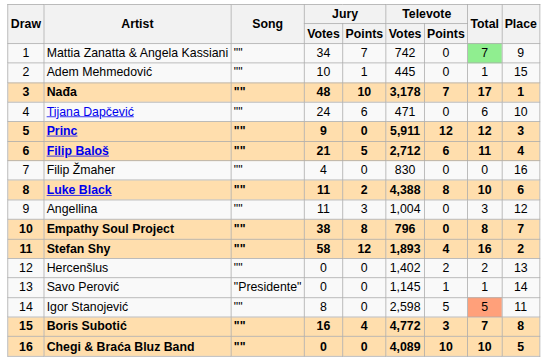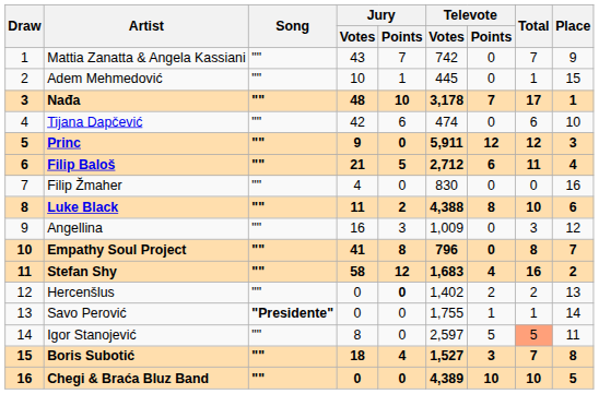 <table class="sortable wikitable" style="margin: 1em auto 1em auto; text-align:center;">
 <tr>
 <th rowspan="2">Draw</th>
 <th rowspan="2">Artist</th>
 <th rowspan="2">Song</th>
 <th colspan="2">Jury</th>
 <th colspan="2">Televote</th>
 <th rowspan="2" class=unsortable>Total</th>
 <th rowspan="2">Place</th>
 </tr>
 <tr>
 <th>Votes</th>
 <th class=unsortable>Points</th>
 <th>Votes</th>
 <th class=unsortable>Points</th>
 </tr>
 <tr>
 <td>1</td>
 <td align="left">Mattia Zanatta & Angela Kassiani</td>
 <td align="left">""</td>
-<td>34</td>
+<td>43</td>
 <td>7</td>
 <td>742</td>
 <td>0</td>
-<td style="background: lightgreen;">7</td>
+<td>7</td>
 <td>9</td>
 </tr>
 <tr>
 <td>2</td>
 <td align="left">Adem Mehmedović</td>
 <td align="left">""</td>
 <td>10</td>
 <td>1</td>
 <td>445</td>
 <td>0</td>
 <td>1</td>
 <td>15</td>
 </tr>
 <tr style="font-weight:bold; background:#FFDEAD;">
 <td>3</td>
 <td align="left">Nađa</td>
 <td align="left">""</td>
 <td>48</td>
 <td>10</td>
 <td>3,178</td>
 <td>7</td>
 <td>17</td>
 <td>1</td>
 </tr>
 <tr>
 <td>4</td>
 <td align="left"><a href='#'>Tijana Dapčević</a></td>
 <td align="left">""</td>
-<td>24</td>
+<td>42</td>
 <td>6</td>
-<td>471</td>
+<td>474</td>
 <td>0</td>
 <td>6</td>
 <td>10</td>
 </tr>
 <tr style="font-weight:bold; background:#FFDEAD;">
 <td>5</td>
 <td align="left"><a href='#'>Princ</a></td>
 <td align="left">""</td>
 <td>9</td>
 <td>0</td>
 <td>5,911</td>
 <td>12</td>
 <td>12</td>
 <td>3</td>
 </tr>
 <tr style="font-weight:bold; background:#FFDEAD;">
 <td>6</td>
 <td align="left"><a href='#'>Filip Baloš</a></td>
 <td align="left">""</td>
 <td>21</td>
 <td>5</td>
 <td>2,712</td>
 <td>6</td>
 <td>11</td>
 <td>4</td>
 </tr>
 <tr>
 <td>7</td>
 <td align="left">Filip Žmaher</td>
 <td align="left">""</td>
 <td>4</td>
 <td>0</td>
 <td>830</td>
 <td>0</td>
 <td>0</td>
 <td>16</td>
 </tr>
 <tr style="font-weight:bold; background:#FFDEAD;">
 <td>8</td>
 <td align="left"><a href='#'>Luke Black</a></td>
 <td align="left">""</td>
 <td>11</td>
 <td>2</td>
 <td>4,388</td>
 <td>8</td>
 <td>10</td>
 <td>6</td>
 </tr>
 <tr>
 <td>9</td>
 <td align="left">Angellina</td>
 <td align="left">""</td>
-<td data-sort-value="11.1">11</td>
+<td data-sort-value="11.1">16</td>
 <td>3</td>
-<td>1,004</td>
+<td>1,009</td>
 <td>0</td>
 <td>3</td>
 <td>12</td>
 </tr>
 <tr style="font-weight:bold; background:#FFDEAD;">
 <td>10</td>
 <td align="left">Empathy Soul Project</td>
 <td align="left">""</td>
-<td>38</td>
+<td>41</td>
 <td>8</td>
 <td>796</td>
 <td>0</td>
 <td>8</td>
 <td>7</td>
 </tr>
 <tr style="font-weight:bold; background:#FFDEAD;">
 <td>11</td>
 <td align="left">Stefan Shy</td>
 <td align="left">""</td>
 <td>58</td>
 <td>12</td>
-<td>1,893</td>
+<td>1,683</td>
 <td>4</td>
 <td>16</td>
 <td>2</td>
 </tr>
 <tr>
 <td>12</td>
 <td align="left">Hercenšlus</td>
 <td align="left">""</td>
 <td data-sort-value="0.2">0</td>
-<td>0</td>
+<td><strong>0</strong></td>
 <td>1,402</td>
 <td>2</td>
 <td>2</td>
 <td>13</td>
 </tr>
 <tr>
 <td>13</td>
 <td align="left">Savo Perović</td>
-<td align="left">"Presidente"</td>
+<td align="left"><strong>"Presidente"</strong></td>
 <td data-sort-value="0.1">0</td>
 <td>0</td>
-<td>1,145</td>
+<td>1,755</td>
 <td>1</td>
 <td>1</td>
 <td>14</td>
 </tr>
 <tr>
 <td>14</td>
 <td align="left">Igor Stanojević</td>
 <td align="left">""</td>
 <td>8</td>
 <td>0</td>
-<td>2,598</td>
+<td>2,597</td>
 <td>5</td>
 <td style="background: lightsalmon;">5</td>
 <td>11</td>
 </tr>
 <tr style="font-weight:bold; background:#FFDEAD;">
 <td>15</td>
 <td align="left">Boris Subotić</td>
 <td align="left">""</td>
-<td>16</td>
+<td>18</td>
 <td>4</td>
-<td>4,772</td>
+<td>1,527</td>
 <td>3</td>
 <td>7</td>
 <td>8</td>
 </tr>
 <tr style="font-weight:bold; background:#FFDEAD;">
 <td>16</td>
 <td align="left">Chegi & Braća Bluz Band</td>
 <td align="left">""</td>
 <td>0</td>
 <td>0</td>
-<td>4,089</td>
+<td>4,389</td>
 <td>10</td>
 <td>10</td>
 <td>5</td>
 </tr>
 </table>
